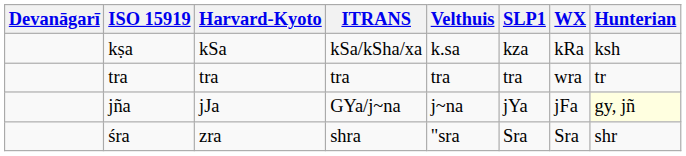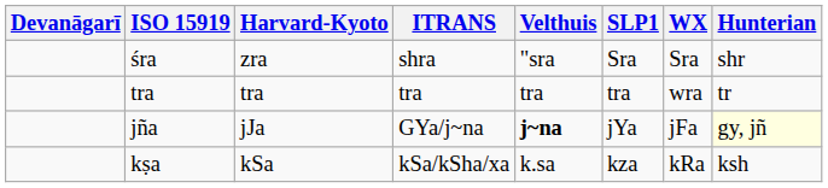 <table class="wikitable">
 <tr class="Unicode">
 <th><a href='#'>Devanāgarī</a></th>
 <th><a href='#'>ISO 15919</a></th>
 <th><a href='#'>Harvard-Kyoto</a></th>
 <th><a href='#'>ITRANS</a></th>
 <th><a href='#'>Velthuis</a></th>
 <th><a href='#'>SLP1</a></th>
 <th><a href='#'>WX</a></th>
 <th><a href='#'>Hunterian</a></th>
 </tr>
 <tr class="Unicode">
 <td></td>
-<td>kṣa</td>
-<td>kSa</td>
-<td>kSa/kSha/xa</td>
-<td>k.sa</td>
-<td>kza</td>
-<td>kRa</td>
-<td>ksh</td>
+<td>śra</td>
+<td>zra</td>
+<td>shra</td>
+<td>"sra</td>
+<td>Sra</td>
+<td>Sra</td>
+<td>shr</td>
 </tr>
 <tr class="Unicode">
 <td></td>
 <td>tra</td>
 <td>tra</td>
 <td>tra</td>
 <td>tra</td>
 <td>tra</td>
 <td>wra</td>
 <td>tr</td>
 </tr>
 <tr class="Unicode">
 <td></td>
 <td>jña</td>
 <td>jJa</td>
 <td>GYa/j~na</td>
-<td>j~na</td>
+<td><strong>j~na</strong></td>
 <td>jYa</td>
 <td>jFa</td>
 <td style="background: lightyellow;">gy, jñ</td>
 </tr>
 <tr class="Unicode">
 <td></td>
-<td>śra</td>
-<td>zra</td>
-<td>shra</td>
-<td>"sra</td>
-<td>Sra</td>
-<td>Sra</td>
-<td>shr</td>
+<td>kṣa</td>
+<td>kSa</td>
+<td>kSa/kSha/xa</td>
+<td>k.sa</td>
+<td>kza</td>
+<td>kRa</td>
+<td>ksh</td>
 </tr>
 </table>
